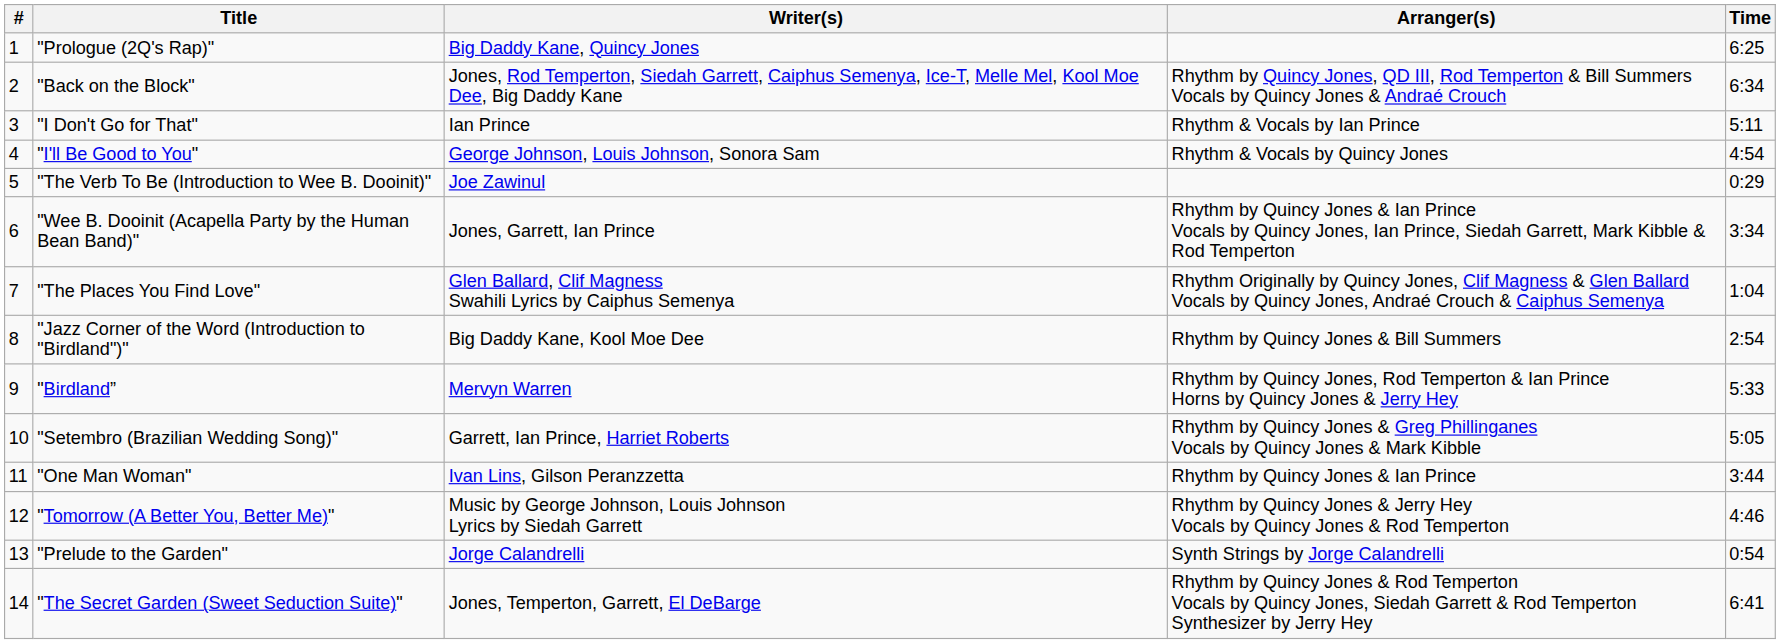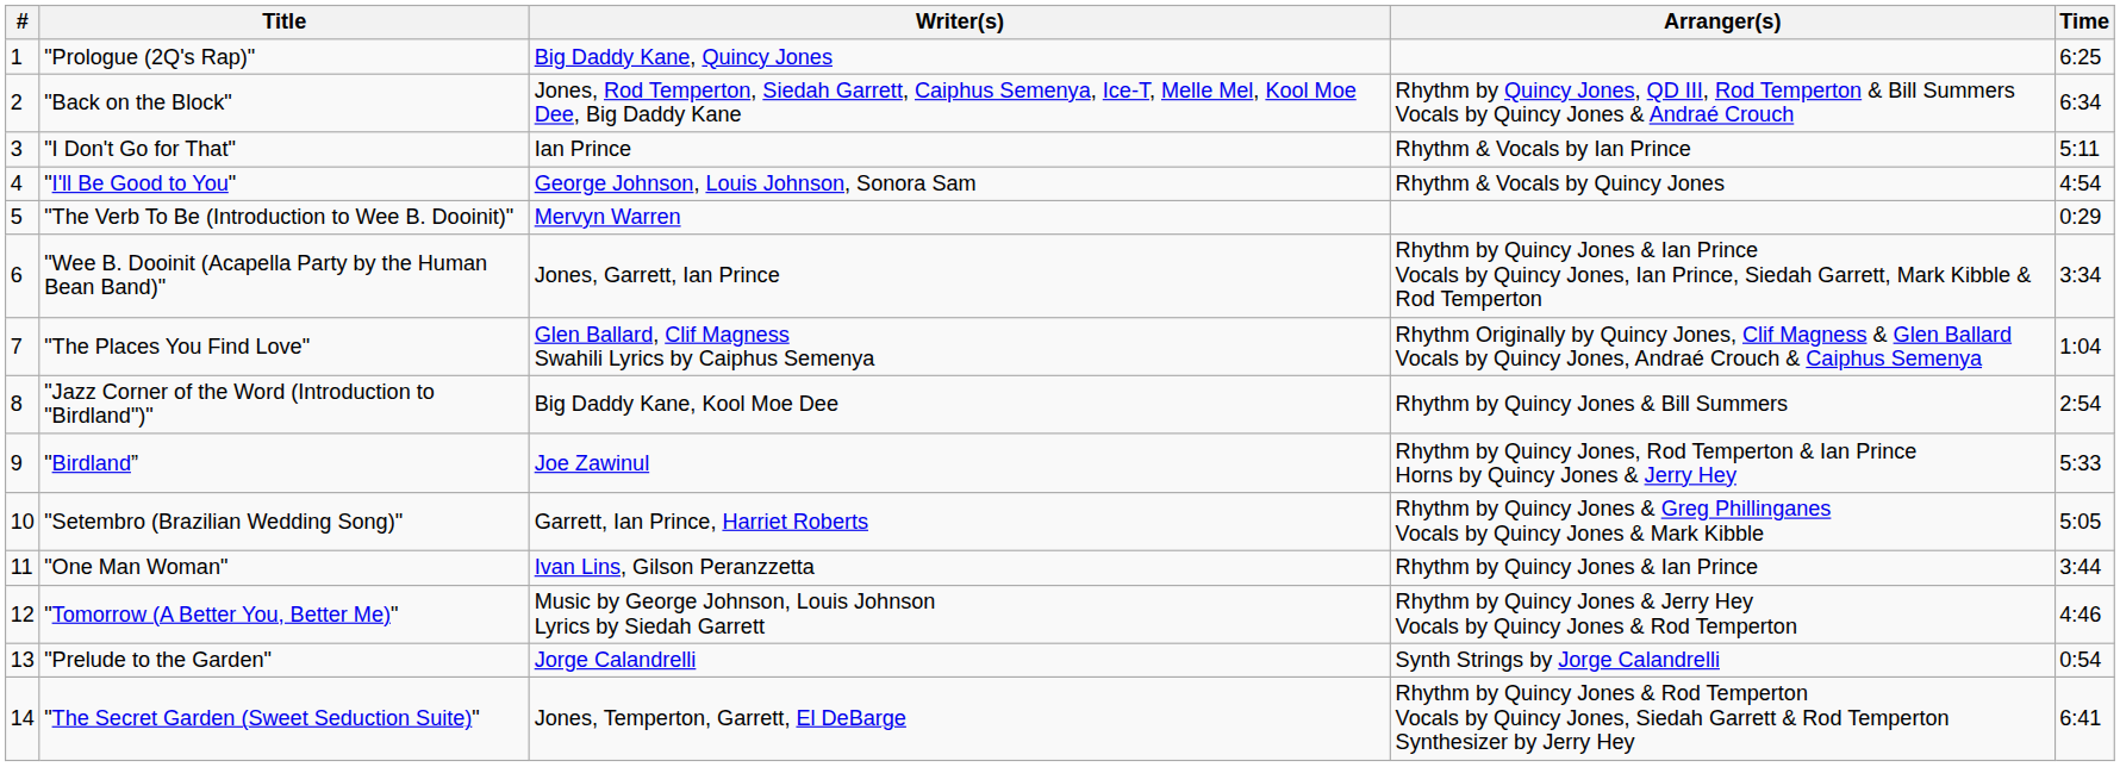 <table class="wikitable">
 <tr>
 <th style="text-align:center;">#</th>
 <th style="text-align:center;">Title</th>
 <th style="text-align:center;">Writer(s)</th>
 <th align=“center”>Arranger(s)</th>
 <th style="text-align:center;">Time</th>
 </tr>
 <tr>
 <td>1</td>
 <td>"Prologue (2Q's Rap)"</td>
 <td><a href='#'>Big Daddy Kane</a>, <a href='#'>Quincy Jones</a></td>
 <td></td>
 <td>6:25</td>
 </tr>
 <tr>
 <td>2</td>
 <td>"Back on the Block"</td>
 <td>Jones, <a href='#'>Rod Temperton</a>, <a href='#'>Siedah Garrett</a>, <a href='#'>Caiphus Semenya</a>, <a href='#'>Ice-T</a>, <a href='#'>Melle Mel</a>, <a href='#'>Kool Moe Dee</a>, Big Daddy Kane</td>
 <td>Rhythm by <a href='#'>Quincy Jones</a>, <a href='#'>QD III</a>, <a href='#'>Rod Temperton</a> & Bill Summers<br>Vocals by Quincy Jones & <a href='#'>Andraé Crouch</a></td>
 <td>6:34</td>
 </tr>
 <tr>
 <td>3</td>
 <td>"I Don't Go for That"</td>
 <td>Ian Prince</td>
 <td>Rhythm & Vocals by Ian Prince</td>
 <td>5:11</td>
 </tr>
 <tr>
 <td>4</td>
 <td>"<a href='#'>I'll Be Good to You</a>"</td>
 <td><a href='#'>George Johnson</a>,  <a href='#'>Louis Johnson</a>, Sonora Sam</td>
 <td>Rhythm & Vocals by Quincy Jones</td>
 <td>4:54</td>
 </tr>
 <tr>
 <td>5</td>
 <td>"The Verb To Be (Introduction to Wee B. Dooinit)"</td>
-<td><a href='#'>Joe Zawinul</a></td>
+<td><a href='#'>Mervyn Warren</a></td>
 <td></td>
 <td>0:29</td>
 </tr>
 <tr>
 <td>6</td>
 <td>"Wee B. Dooinit (Acapella Party by the Human Bean Band)"</td>
 <td>Jones, Garrett, Ian Prince</td>
 <td>Rhythm by Quincy Jones & Ian Prince<br>Vocals by Quincy Jones, Ian Prince, Siedah Garrett, Mark Kibble & Rod Temperton</td>
 <td>3:34</td>
 </tr>
 <tr>
 <td>7</td>
 <td>"The Places You Find Love"</td>
 <td><a href='#'>Glen Ballard</a>, <a href='#'>Clif Magness</a><br>Swahili Lyrics by Caiphus Semenya</td>
 <td>Rhythm Originally by Quincy Jones, <a href='#'>Clif Magness</a> & <a href='#'>Glen Ballard</a><br>Vocals by Quincy Jones, Andraé Crouch & <a href='#'>Caiphus Semenya</a></td>
 <td>1:04</td>
 </tr>
 <tr>
 <td>8</td>
 <td>"Jazz Corner of the Word (Introduction to "Birdland")"</td>
 <td>Big Daddy Kane, Kool Moe Dee</td>
 <td>Rhythm by Quincy Jones & Bill Summers</td>
 <td>2:54</td>
 </tr>
 <tr>
 <td>9</td>
 <td>"<a href='#'>Birdland</a>”</td>
-<td><a href='#'>Mervyn Warren</a></td>
+<td><a href='#'>Joe Zawinul</a></td>
 <td>Rhythm by Quincy Jones, Rod Temperton & Ian Prince<br>Horns by Quincy Jones & <a href='#'>Jerry Hey</a></td>
 <td>5:33</td>
 </tr>
 <tr>
 <td>10</td>
 <td>"Setembro (Brazilian Wedding Song)"</td>
 <td>Garrett, Ian Prince, <a href='#'>Harriet Roberts</a></td>
 <td>Rhythm by Quincy Jones & <a href='#'>Greg Phillinganes</a><br>Vocals by Quincy Jones & Mark Kibble</td>
 <td>5:05</td>
 </tr>
 <tr>
 <td>11</td>
 <td>"One Man Woman"</td>
 <td><a href='#'>Ivan Lins</a>, Gilson Peranzzetta</td>
 <td>Rhythm by Quincy Jones & Ian Prince</td>
 <td>3:44</td>
 </tr>
 <tr>
 <td>12</td>
 <td>"<a href='#'>Tomorrow (A Better You, Better Me)</a>"</td>
 <td>Music by George Johnson, Louis Johnson<br>Lyrics by Siedah Garrett</td>
 <td>Rhythm by Quincy Jones & Jerry Hey<br>Vocals by Quincy Jones & Rod Temperton</td>
 <td>4:46</td>
 </tr>
 <tr>
 <td>13</td>
 <td>"Prelude to the Garden"</td>
 <td><a href='#'>Jorge Calandrelli</a></td>
 <td>Synth Strings by <a href='#'>Jorge Calandrelli</a></td>
 <td>0:54</td>
 </tr>
 <tr>
 <td>14</td>
 <td>"<a href='#'>The Secret Garden (Sweet Seduction Suite)</a>"</td>
 <td>Jones, Temperton, Garrett, <a href='#'>El DeBarge</a></td>
 <td>Rhythm by Quincy Jones & Rod Temperton<br>Vocals by Quincy Jones, Siedah Garrett & Rod Temperton<br>Synthesizer by Jerry Hey</td>
 <td>6:41</td>
 </tr>
 </table>
